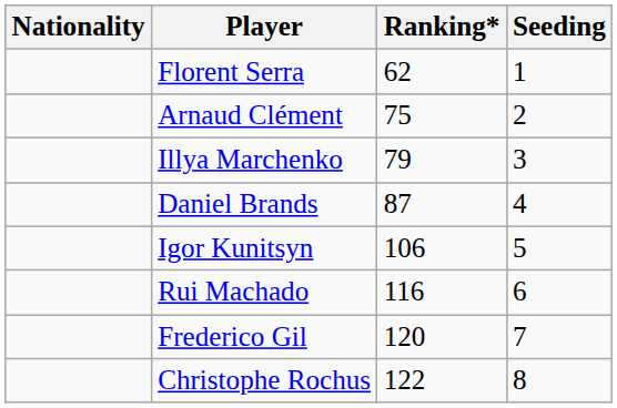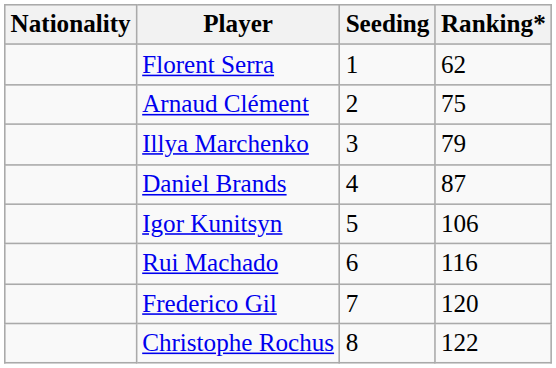 <table class="wikitable" border="1">
 <tr>
 <th>Nationality</th>
 <th>Player</th>
+<th>Seeding</th>
 <th>Ranking*</th>
-<th>Seeding</th>
 </tr>
 <tr>
 <td></td>
 <td><a href='#'>Florent Serra</a></td>
+<td>1</td>
 <td>62</td>
-<td>1</td>
 </tr>
 <tr>
 <td></td>
 <td><a href='#'>Arnaud Clément</a></td>
+<td>2</td>
 <td>75</td>
-<td>2</td>
 </tr>
 <tr>
 <td></td>
 <td><a href='#'>Illya Marchenko</a></td>
+<td>3</td>
 <td>79</td>
-<td>3</td>
 </tr>
 <tr>
 <td></td>
 <td><a href='#'>Daniel Brands</a></td>
+<td>4</td>
 <td>87</td>
-<td>4</td>
 </tr>
 <tr>
 <td></td>
 <td><a href='#'>Igor Kunitsyn</a></td>
+<td>5</td>
 <td>106</td>
-<td>5</td>
 </tr>
 <tr>
 <td></td>
 <td><a href='#'>Rui Machado</a></td>
+<td>6</td>
 <td>116</td>
-<td>6</td>
 </tr>
 <tr>
 <td></td>
 <td><a href='#'>Frederico Gil</a></td>
+<td>7</td>
 <td>120</td>
-<td>7</td>
 </tr>
 <tr>
 <td></td>
 <td><a href='#'>Christophe Rochus</a></td>
+<td>8</td>
 <td>122</td>
-<td>8</td>
 </tr>
 </table>
